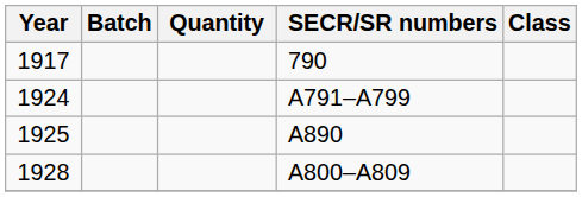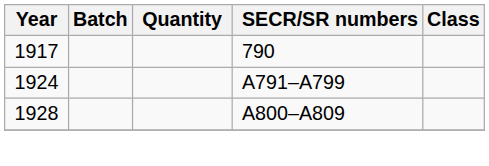 <table class="wikitable">
 <tr>
 <th>Year</th>
 <th>Batch</th>
 <th> Quantity </th>
 <th> SECR/SR numbers</th>
 <th>Class</th>
 </tr>
 <tr>
 <td> 1917 </td>
 <td></td>
 <td></td>
 <td> 790</td>
 <td></td>
 </tr>
 <tr>
 <td> 1924</td>
 <td></td>
 <td></td>
 <td> A791–A799</td>
 <td></td>
 </tr>
 <tr>
-<td> 1925</td>
-<td></td>
-<td></td>
-<td> A890</td>
-<td></td>
-</tr>
-<tr>
 <td> 1928</td>
 <td></td>
 <td></td>
 <td> A800–A809</td>
 <td></td>
 </tr>
 <tr>
 </tr>
 </table>
